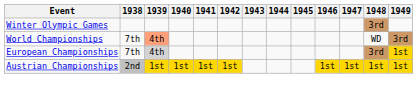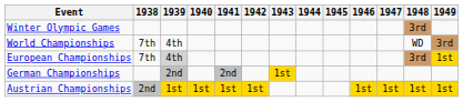 <table class="wikitable">
 <tr>
 <th>Event</th>
 <th>1938</th>
 <th>1939</th>
 <th>1940</th>
 <th>1941</th>
 <th>1942</th>
 <th>1943</th>
 <th>1944</th>
 <th>1945</th>
 <th>1946</th>
 <th>1947</th>
 <th>1948</th>
 <th>1949</th>
 </tr>
 <tr>
 <td><a href='#'>Winter Olympic Games</a></td>
 <td></td>
 <td></td>
 <td></td>
 <td></td>
 <td></td>
 <td></td>
 <td></td>
 <td></td>
 <td></td>
 <td></td>
 <td align="center" bgcolor="cc9966">3rd</td>
 <td></td>
 </tr>
 <tr>
 <td><a href='#'>World Championships</a></td>
 <td align="center">7th</td>
-<td align="center" style="background: lightsalmon;">4th</td>
+<td align="center">4th</td>
 <td></td>
 <td></td>
 <td></td>
 <td></td>
 <td></td>
 <td></td>
 <td></td>
 <td></td>
 <td align="center">WD</td>
 <td align="center" bgcolor="cc9966">3rd</td>
 </tr>
 <tr>
 <td><a href='#'>European Championships</a></td>
 <td align="center">7th</td>
 <td align="center" style="background: lightgrey;">4th</td>
 <td></td>
 <td></td>
 <td></td>
 <td></td>
 <td></td>
 <td></td>
 <td></td>
 <td></td>
 <td align="center" bgcolor="cc9966">3rd</td>
 <td align="center" bgcolor="gold">1st</td>
 </tr>
 <tr>
+<td><a href='#'>German Championships</a></td>
+<td></td>
+<td align="center" bgcolor="silver">2nd</td>
+<td></td>
+<td align="center" bgcolor="silver">2nd</td>
+<td></td>
+<td align="center" bgcolor="gold">1st</td>
+<td></td>
+<td></td>
+<td></td>
+<td></td>
+<td></td>
+<td></td>
+</tr>
+<tr>
 <td><a href='#'>Austrian Championships</a></td>
 <td align="center" bgcolor="silver">2nd</td>
 <td align="center" bgcolor="gold">1st</td>
 <td align="center" bgcolor="gold">1st</td>
 <td align="center" bgcolor="gold">1st</td>
 <td align="center" bgcolor="gold">1st</td>
 <td></td>
 <td></td>
 <td></td>
 <td align="center" bgcolor="gold">1st</td>
 <td align="center" bgcolor="gold">1st</td>
 <td align="center" bgcolor="gold">1st</td>
 <td align="center" bgcolor="gold">1st</td>
 </tr>
 </table>
